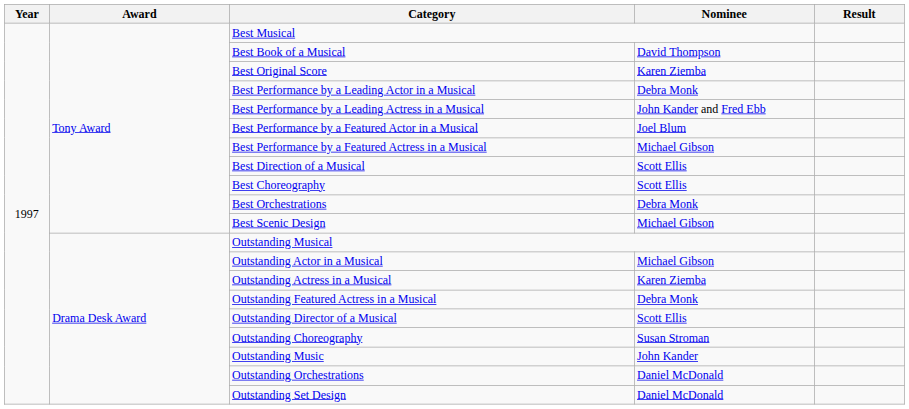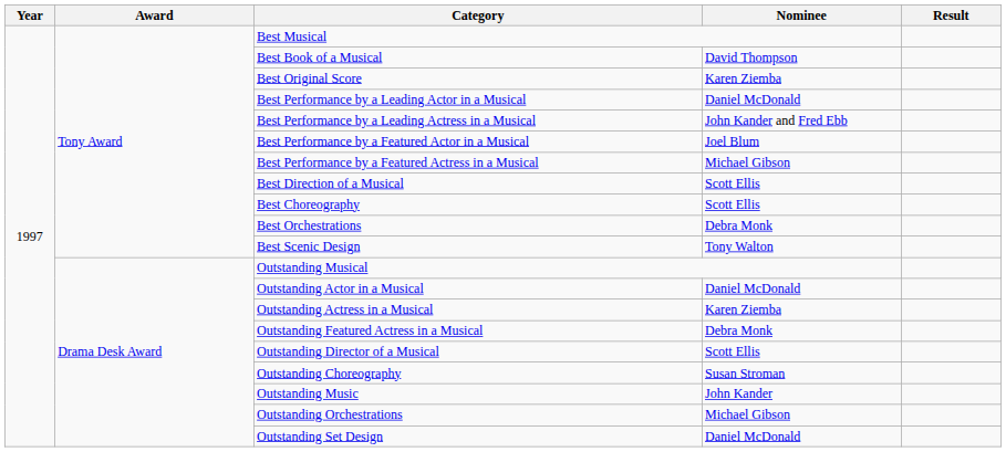 <table class="wikitable" width="95%">
 <tr>
 <th width="5%">Year</th>
 <th width="20%">Award</th>
 <th width="45%">Category</th>
 <th width="20%">Nominee</th>
 <th width="10%">Result</th>
 </tr>
 <tr>
 <td rowspan="20" align="center">1997</td>
 <td rowspan="11"><a href='#'>Tony Award</a></td>
 <td colspan="2"><a href='#'>Best Musical</a></td>
 <td></td>
 </tr>
 <tr>
 <td><a href='#'>Best Book of a Musical</a></td>
 <td><a href='#'>David Thompson</a></td>
 <td></td>
 </tr>
 <tr>
 <td><a href='#'>Best Original Score</a></td>
 <td><a href='#'>Karen Ziemba</a></td>
 <td></td>
 </tr>
 <tr>
 <td><a href='#'>Best Performance by a Leading Actor in a Musical</a></td>
-<td><a href='#'>Debra Monk</a></td>
+<td><a href='#'>Daniel McDonald</a></td>
 <td></td>
 </tr>
 <tr>
 <td><a href='#'>Best Performance by a Leading Actress in a Musical</a></td>
 <td><a href='#'>John Kander</a> and <a href='#'>Fred Ebb</a></td>
 <td></td>
 </tr>
 <tr>
 <td><a href='#'>Best Performance by a Featured Actor in a Musical</a></td>
 <td><a href='#'>Joel Blum</a></td>
 <td></td>
 </tr>
 <tr>
 <td><a href='#'>Best Performance by a Featured Actress in a Musical</a></td>
 <td><a href='#'>Michael Gibson</a></td>
 <td></td>
 </tr>
 <tr>
 <td><a href='#'>Best Direction of a Musical</a></td>
 <td><a href='#'>Scott Ellis</a></td>
 <td></td>
 </tr>
 <tr>
 <td><a href='#'>Best Choreography</a></td>
 <td><a href='#'>Scott Ellis</a></td>
 <td></td>
 </tr>
 <tr>
 <td><a href='#'>Best Orchestrations</a></td>
 <td><a href='#'>Debra Monk</a></td>
 <td></td>
 </tr>
 <tr>
 <td><a href='#'>Best Scenic Design</a></td>
-<td><a href='#'>Michael Gibson</a></td>
+<td><a href='#'>Tony Walton</a></td>
 <td></td>
 </tr>
 <tr>
 <td rowspan="9"><a href='#'>Drama Desk Award</a></td>
 <td colspan="2"><a href='#'>Outstanding Musical</a></td>
 <td></td>
 </tr>
 <tr>
 <td><a href='#'>Outstanding Actor in a Musical</a></td>
-<td><a href='#'>Michael Gibson</a></td>
+<td><a href='#'>Daniel McDonald</a></td>
 <td></td>
 </tr>
 <tr>
 <td><a href='#'>Outstanding Actress in a Musical</a></td>
 <td><a href='#'>Karen Ziemba</a></td>
 <td></td>
 </tr>
 <tr>
 <td><a href='#'>Outstanding Featured Actress in a Musical</a></td>
 <td><a href='#'>Debra Monk</a></td>
 <td></td>
 </tr>
 <tr>
 <td><a href='#'>Outstanding Director of a Musical</a></td>
 <td><a href='#'>Scott Ellis</a></td>
 <td></td>
 </tr>
 <tr>
 <td><a href='#'>Outstanding Choreography</a></td>
 <td><a href='#'>Susan Stroman</a></td>
 <td></td>
 </tr>
 <tr>
 <td><a href='#'>Outstanding Music</a></td>
 <td><a href='#'>John Kander</a></td>
 <td></td>
 </tr>
 <tr>
 <td><a href='#'>Outstanding Orchestrations</a></td>
-<td><a href='#'>Daniel McDonald</a></td>
+<td><a href='#'>Michael Gibson</a></td>
 <td></td>
 </tr>
 <tr>
 <td><a href='#'>Outstanding Set Design</a></td>
 <td><a href='#'>Daniel McDonald</a></td>
 <td></td>
 </tr>
 </table>
